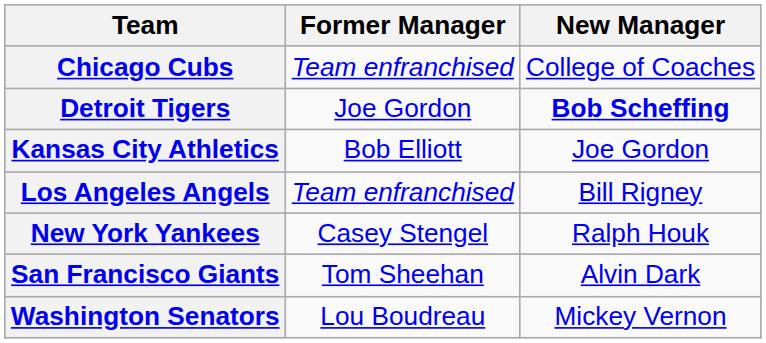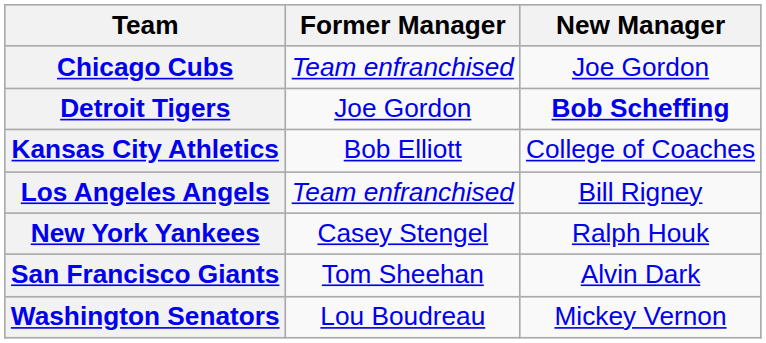 <table class="wikitable plainrowheaders" style="text-align:center;">
 <tr>
 <th>Team</th>
 <th>Former Manager</th>
 <th>New Manager</th>
 </tr>
 <tr>
 <th scope="row" style="text-align:center;"><a href='#'>Chicago Cubs</a></th>
 <td><em><a href='#'>Team enfranchised</a></em></td>
-<td><a href='#'>College of Coaches</a></td>
+<td><a href='#'>Joe Gordon</a></td>
 </tr>
 <tr>
 <th scope="row" style="text-align:center;"><a href='#'>Detroit Tigers</a></th>
 <td><a href='#'>Joe Gordon</a></td>
 <td><strong><a href='#'>Bob Scheffing</a></strong></td>
 </tr>
 <tr>
 <th scope="row" style="text-align:center;"><a href='#'>Kansas City Athletics</a></th>
 <td><a href='#'>Bob Elliott</a></td>
-<td><a href='#'>Joe Gordon</a></td>
+<td><a href='#'>College of Coaches</a></td>
 </tr>
 <tr>
 <th scope="row" style="text-align:center;"><a href='#'>Los Angeles Angels</a></th>
 <td><em><a href='#'>Team enfranchised</a></em></td>
 <td><a href='#'>Bill Rigney</a></td>
 </tr>
 <tr>
 <th scope="row" style="text-align:center;"><a href='#'>New York Yankees</a></th>
 <td><a href='#'>Casey Stengel</a></td>
 <td><a href='#'>Ralph Houk</a></td>
 </tr>
 <tr>
 <th scope="row" style="text-align:center;"><a href='#'>San Francisco Giants</a></th>
 <td><a href='#'>Tom Sheehan</a></td>
 <td><a href='#'>Alvin Dark</a></td>
 </tr>
 <tr>
 <th scope="row" style="text-align:center;"><a href='#'>Washington Senators</a></th>
 <td><a href='#'>Lou Boudreau</a></td>
 <td><a href='#'>Mickey Vernon</a></td>
 </tr>
 </table>
